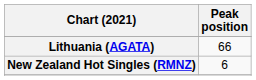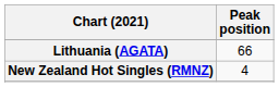 <table class="wikitable sortable plainrowheaders" style="text-align:center">
 <tr>
 <th scope="col">Chart (2021)</th>
 <th scope="col">Peak<br>position</th>
 </tr>
 <tr>
 </tr>
 <tr>
 </tr>
 <tr>
 <th scope="row">Lithuania (<a href='#'>AGATA</a>)</th>
 <td>66</td>
 </tr>
 <tr>
 <th scope="row">New Zealand Hot Singles (<a href='#'>RMNZ</a>)</th>
-<td>6</td>
+<td>4</td>
 </tr>
 <tr>
 </tr>
 <tr>
 </tr>
 <tr>
 </tr>
 </table>
